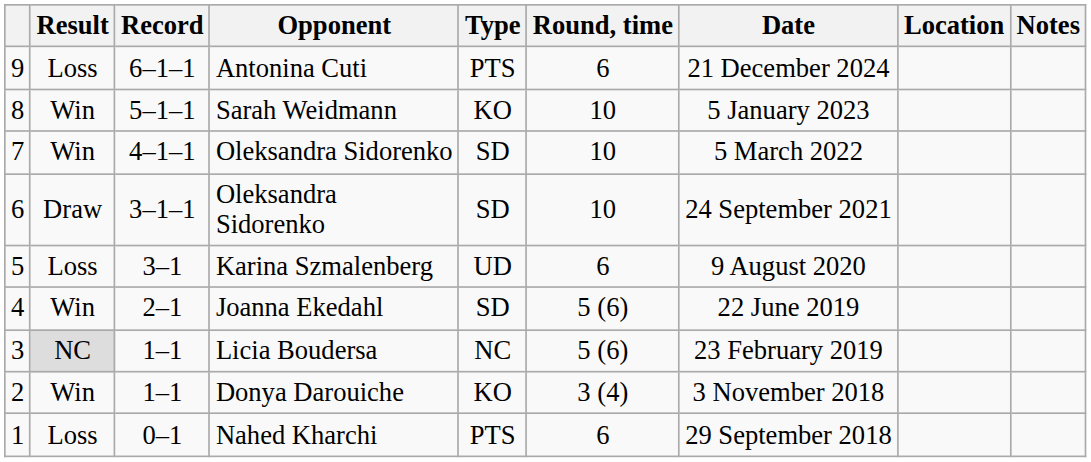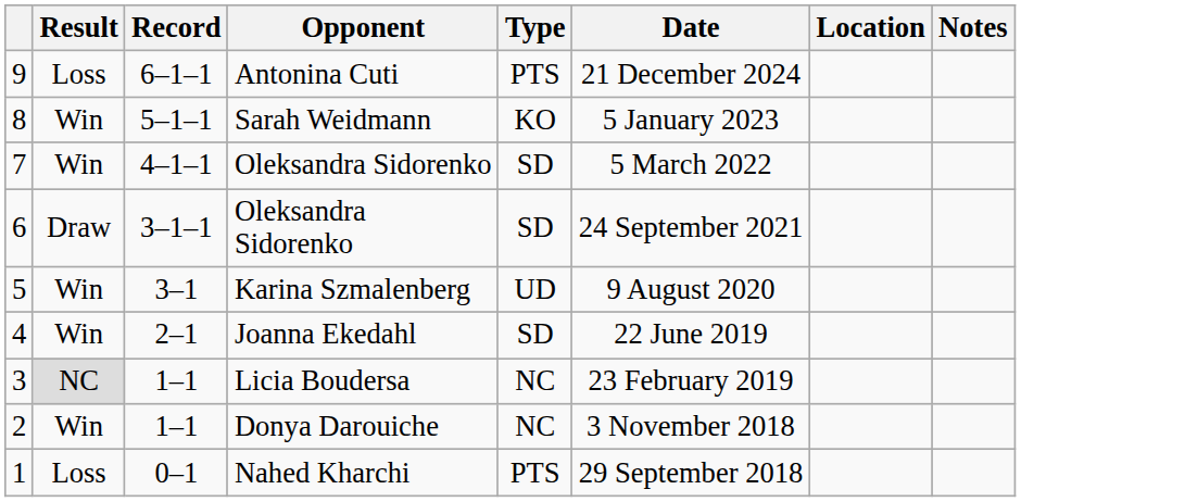 <table class="wikitable" style="text-align:center">
 <tr>
 <th></th>
 <th>Result</th>
 <th>Record</th>
 <th>Opponent</th>
 <th>Type</th>
-<th>Round, time</th>
 <th>Date</th>
 <th>Location</th>
 <th>Notes</th>
 </tr>
 <tr>
 <td>9</td>
 <td>Loss</td>
 <td>6–1–1</td>
 <td align=left>Antonina Cuti</td>
 <td>PTS</td>
-<td>6</td>
 <td>21 December 2024</td>
 <td align=left></td>
 <td></td>
 </tr>
 <tr>
 <td>8</td>
 <td>Win</td>
 <td>5–1–1</td>
 <td align=left>Sarah Weidmann</td>
 <td>KO</td>
-<td>10</td>
 <td>5 January 2023</td>
 <td align=left></td>
 <td></td>
 </tr>
 <tr>
 <td>7</td>
 <td>Win</td>
 <td>4–1–1</td>
 <td align=left>Oleksandra Sidorenko</td>
 <td>SD</td>
-<td>10</td>
 <td>5 March 2022</td>
 <td align=left></td>
 <td align=left></td>
 </tr>
 <tr>
 <td>6</td>
 <td>Draw</td>
 <td>3–1–1</td>
 <td align=left>Oleksandra<br>Sidorenko</td>
 <td>SD</td>
-<td>10</td>
 <td>24 September 2021</td>
 <td align=left></td>
 <td align=left></td>
 </tr>
 <tr>
 <td>5</td>
-<td>Loss</td>
+<td>Win</td>
 <td>3–1</td>
 <td align=left>Karina Szmalenberg</td>
 <td>UD</td>
-<td>6</td>
 <td>9 August 2020</td>
 <td align=left></td>
 <td></td>
 </tr>
 <tr>
 <td>4</td>
 <td>Win</td>
 <td>2–1</td>
 <td align=left>Joanna Ekedahl</td>
 <td>SD</td>
-<td>5 (6)</td>
 <td>22 June 2019</td>
 <td align=left></td>
 <td></td>
 </tr>
 <tr>
 <td>3</td>
 <td style="background:#DDD">NC</td>
 <td>1–1</td>
 <td align=left>Licia Boudersa</td>
 <td>NC</td>
-<td>5 (6)</td>
 <td>23 February 2019</td>
 <td align=left></td>
 <td align=left></td>
 </tr>
 <tr>
 <td>2</td>
 <td>Win</td>
 <td>1–1</td>
 <td align=left>Donya Darouiche</td>
-<td>KO</td>
-<td>3 (4)</td>
+<td>NC</td>
 <td>3 November 2018</td>
 <td align=left></td>
 <td></td>
 </tr>
 <tr>
 <td>1</td>
 <td>Loss</td>
 <td>0–1</td>
 <td align=left>Nahed Kharchi</td>
 <td>PTS</td>
-<td>6</td>
 <td>29 September 2018</td>
 <td align=left></td>
 <td></td>
 </tr>
 </table>
